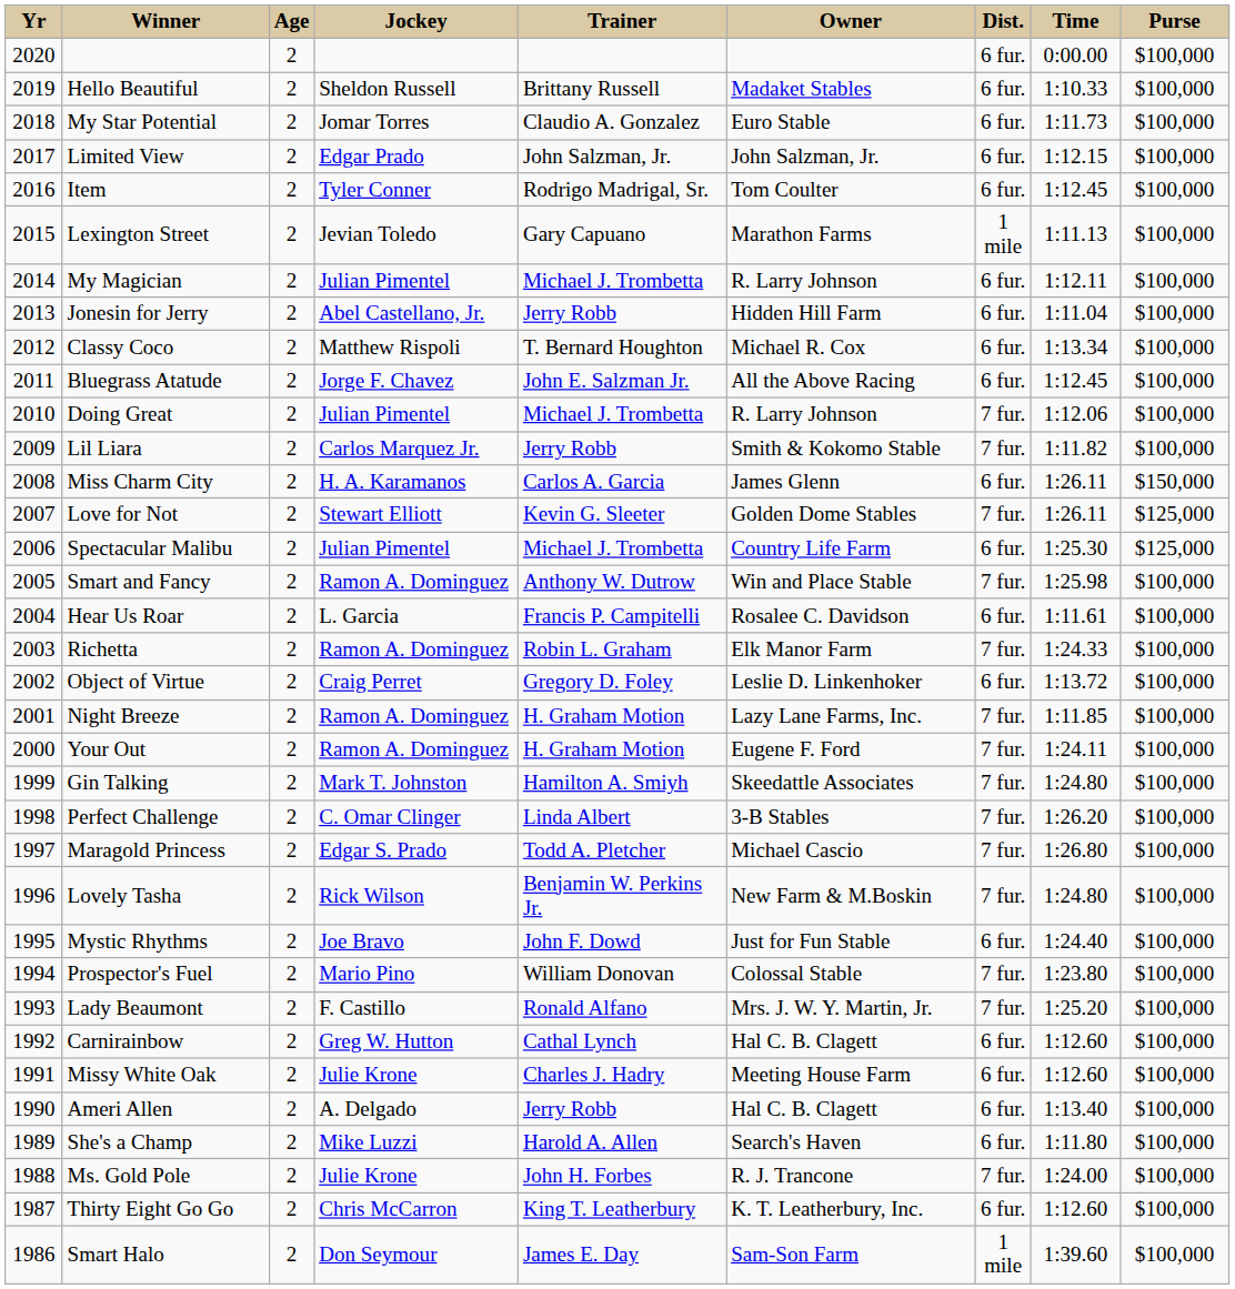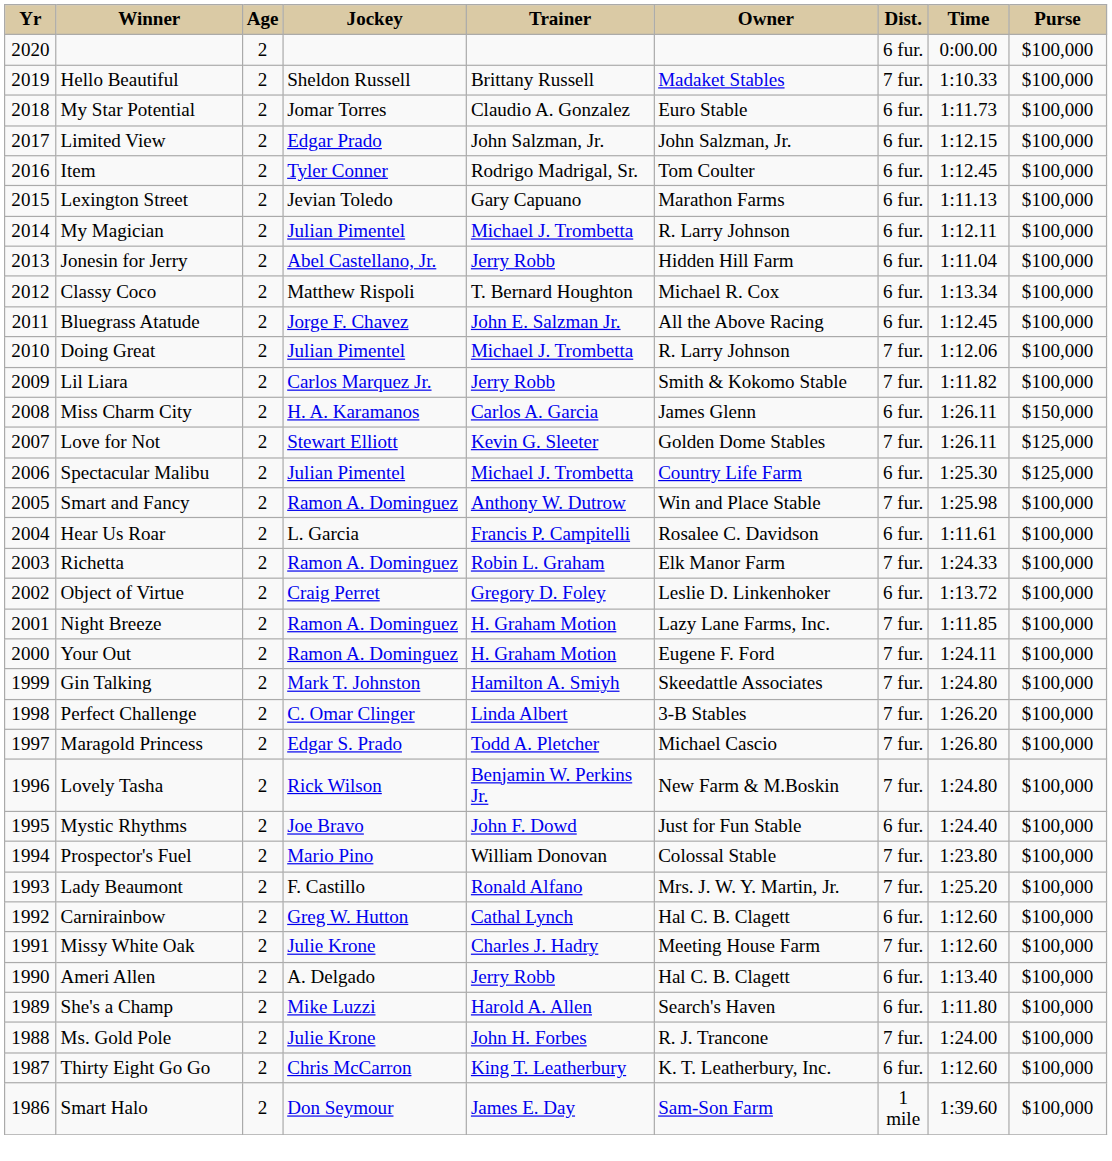 <table class="wikitable sortable">
 <tr>
 <th style="background-color:#DACAA5; width:36px">Yr<br></th>
 <th style="background-color:#DACAA5; width:149px">Winner<br></th>
 <th style="background-color:#DACAA5; width:20px">Age<br></th>
 <th style="background-color:#DACAA5; width:147px">Jockey<br></th>
 <th style="background-color:#DACAA5; width:150px">Trainer<br></th>
 <th style="background-color:#DACAA5; width:181px">Owner<br></th>
 <th style="background-color:#DACAA5; width:35px">Dist.<br></th>
 <th style="background-color:#DACAA5; width:60px">Time<br></th>
 <th style="background-color:#DACAA5; width:75px">Purse</th>
 </tr>
 <tr>
 <td align=center>2020</td>
 <td></td>
 <td align=center>2</td>
 <td></td>
 <td></td>
 <td></td>
 <td align=center>6 fur.</td>
 <td align=center>0:00.00</td>
 <td align=center>$100,000</td>
 </tr>
 <tr>
 <td align=center>2019</td>
 <td>Hello Beautiful</td>
 <td align=center>2</td>
 <td>Sheldon Russell</td>
 <td>Brittany Russell</td>
 <td><a href='#'>Madaket Stables</a></td>
-<td align=center>6 fur.</td>
+<td align=center>7 fur.</td>
 <td align=center>1:10.33</td>
 <td align=center>$100,000</td>
 </tr>
 <tr>
 <td align=center>2018</td>
 <td>My Star Potential</td>
 <td align=center>2</td>
 <td>Jomar Torres</td>
 <td>Claudio A. Gonzalez</td>
 <td>Euro Stable</td>
 <td align=center>6 fur.</td>
 <td align=center>1:11.73</td>
 <td align=center>$100,000</td>
 </tr>
 <tr>
 <td align=center>2017</td>
 <td>Limited View</td>
 <td align=center>2</td>
 <td><a href='#'>Edgar Prado</a></td>
 <td>John Salzman, Jr.</td>
 <td>John Salzman, Jr.</td>
 <td align=center>6 fur.</td>
 <td align=center>1:12.15</td>
 <td align=center>$100,000</td>
 </tr>
 <tr>
 <td align=center>2016</td>
 <td>Item</td>
 <td align=center>2</td>
 <td><a href='#'>Tyler Conner</a></td>
 <td>Rodrigo Madrigal, Sr.</td>
 <td>Tom Coulter</td>
 <td align=center>6 fur.</td>
 <td align=center>1:12.45</td>
 <td align=center>$100,000</td>
 </tr>
 <tr>
 <td align=center>2015</td>
 <td>Lexington Street</td>
 <td align=center>2</td>
 <td>Jevian Toledo</td>
 <td>Gary Capuano</td>
 <td>Marathon Farms</td>
-<td align=center>1 mile</td>
+<td align=center>6 fur.</td>
 <td align=center>1:11.13</td>
 <td align=center>$100,000</td>
 </tr>
 <tr>
 <td align=center>2014</td>
 <td>My Magician</td>
 <td align=center>2</td>
 <td><a href='#'>Julian Pimentel</a></td>
 <td><a href='#'>Michael J. Trombetta</a></td>
 <td>R. Larry Johnson</td>
 <td align=center>6 fur.</td>
 <td align=center>1:12.11</td>
 <td align=center>$100,000</td>
 </tr>
 <tr>
 <td align=center>2013</td>
 <td>Jonesin for Jerry</td>
 <td align=center>2</td>
 <td><a href='#'>Abel Castellano, Jr.</a></td>
 <td><a href='#'>Jerry Robb</a></td>
 <td>Hidden Hill Farm</td>
 <td align=center>6 fur.</td>
 <td align=center>1:11.04</td>
 <td align=center>$100,000</td>
 </tr>
 <tr>
 <td align=center>2012</td>
 <td>Classy Coco</td>
 <td align=center>2</td>
 <td>Matthew Rispoli</td>
 <td>T. Bernard Houghton</td>
 <td>Michael R. Cox</td>
 <td align=center>6 fur.</td>
 <td align=center>1:13.34</td>
 <td align=center>$100,000</td>
 </tr>
 <tr>
 <td align=center>2011</td>
 <td>Bluegrass Atatude</td>
 <td align=center>2</td>
 <td><a href='#'>Jorge F. Chavez</a></td>
 <td><a href='#'>John E. Salzman Jr.</a></td>
 <td>All the Above Racing</td>
 <td align=center>6 fur.</td>
 <td align=center>1:12.45</td>
 <td align=center>$100,000</td>
 </tr>
 <tr>
 <td align=center>2010</td>
 <td>Doing Great</td>
 <td align=center>2</td>
 <td><a href='#'>Julian Pimentel</a></td>
 <td><a href='#'>Michael J. Trombetta</a></td>
 <td>R. Larry Johnson</td>
 <td align=center>7 fur.</td>
 <td align=center>1:12.06</td>
 <td align=center>$100,000</td>
 </tr>
 <tr>
 <td align=center>2009</td>
 <td>Lil Liara</td>
 <td align=center>2</td>
 <td><a href='#'>Carlos Marquez Jr.</a></td>
 <td><a href='#'>Jerry Robb</a></td>
 <td>Smith & Kokomo Stable</td>
 <td align=center>7 fur.</td>
 <td align=center>1:11.82</td>
 <td align=center>$100,000</td>
 </tr>
 <tr>
 <td align=center>2008</td>
 <td>Miss Charm City</td>
 <td align=center>2</td>
 <td><a href='#'>H. A. Karamanos</a></td>
 <td><a href='#'>Carlos A. Garcia</a></td>
 <td>James Glenn</td>
 <td align=center>6 fur.</td>
 <td align=center>1:26.11</td>
 <td align=center>$150,000</td>
 </tr>
 <tr>
 <td align=center>2007</td>
 <td>Love for Not</td>
 <td align=center>2</td>
 <td><a href='#'>Stewart Elliott</a></td>
 <td><a href='#'>Kevin G. Sleeter</a></td>
 <td>Golden Dome Stables</td>
 <td align=center>7 fur.</td>
 <td align=center>1:26.11</td>
 <td align=center>$125,000</td>
 </tr>
 <tr>
 <td align=center>2006</td>
 <td>Spectacular Malibu</td>
 <td align=center>2</td>
 <td><a href='#'>Julian Pimentel</a></td>
 <td><a href='#'>Michael J. Trombetta</a></td>
 <td><a href='#'>Country Life Farm</a></td>
 <td align=center>6 fur.</td>
 <td align=center>1:25.30</td>
 <td align=center>$125,000</td>
 </tr>
 <tr>
 <td align=center>2005</td>
 <td>Smart and Fancy</td>
 <td align=center>2</td>
 <td><a href='#'>Ramon A. Dominguez</a></td>
 <td><a href='#'>Anthony W. Dutrow</a></td>
 <td>Win and Place Stable</td>
 <td align=center>7 fur.</td>
 <td align=center>1:25.98</td>
 <td align=center>$100,000</td>
 </tr>
 <tr>
 <td align=center>2004</td>
 <td>Hear Us Roar</td>
 <td align=center>2</td>
 <td>L. Garcia</td>
 <td><a href='#'>Francis P. Campitelli</a></td>
 <td>Rosalee C. Davidson</td>
 <td align=center>6 fur.</td>
 <td align=center>1:11.61</td>
 <td align=center>$100,000</td>
 </tr>
 <tr>
 <td align=center>2003</td>
 <td>Richetta</td>
 <td align=center>2</td>
 <td><a href='#'>Ramon A. Dominguez</a></td>
 <td><a href='#'>Robin L. Graham</a></td>
 <td>Elk Manor Farm</td>
 <td align=center>7 fur.</td>
 <td align=center>1:24.33</td>
 <td align=center>$100,000</td>
 </tr>
 <tr>
 <td align=center>2002</td>
 <td>Object of Virtue</td>
 <td align=center>2</td>
 <td><a href='#'>Craig Perret</a></td>
 <td><a href='#'>Gregory D. Foley</a></td>
 <td>Leslie D. Linkenhoker</td>
 <td align=center>6 fur.</td>
 <td align=center>1:13.72</td>
 <td align=center>$100,000</td>
 </tr>
 <tr>
 <td align=center>2001</td>
 <td>Night Breeze</td>
 <td align=center>2</td>
 <td><a href='#'>Ramon A. Dominguez</a></td>
 <td><a href='#'>H. Graham Motion</a></td>
 <td>Lazy  Lane Farms, Inc.</td>
 <td align=center>7 fur.</td>
 <td align=center>1:11.85</td>
 <td align=center>$100,000</td>
 </tr>
 <tr>
 <td align=center>2000</td>
 <td>Your Out</td>
 <td align=center>2</td>
 <td><a href='#'>Ramon A. Dominguez</a></td>
 <td><a href='#'>H. Graham Motion</a></td>
 <td>Eugene F. Ford</td>
 <td align=center>7 fur.</td>
 <td align=center>1:24.11</td>
 <td align=center>$100,000</td>
 </tr>
 <tr>
 <td align=center>1999</td>
 <td>Gin Talking</td>
 <td align=center>2</td>
 <td><a href='#'>Mark T. Johnston</a></td>
 <td><a href='#'>Hamilton A. Smiyh</a></td>
 <td>Skeedattle Associates</td>
 <td align=center>7 fur.</td>
 <td align=center>1:24.80</td>
 <td align=center>$100,000</td>
 </tr>
 <tr>
 <td align=center>1998</td>
 <td>Perfect Challenge</td>
 <td align=center>2</td>
 <td><a href='#'>C. Omar Clinger</a></td>
 <td><a href='#'>Linda Albert</a></td>
 <td>3-B Stables</td>
 <td align=center>7 fur.</td>
 <td align=center>1:26.20</td>
 <td align=center>$100,000</td>
 </tr>
 <tr>
 <td align=center>1997</td>
 <td>Maragold Princess</td>
 <td align=center>2</td>
 <td><a href='#'>Edgar S. Prado</a></td>
 <td><a href='#'>Todd A. Pletcher</a></td>
 <td>Michael Cascio</td>
 <td align=center>7 fur.</td>
 <td align=center>1:26.80</td>
 <td align=center>$100,000</td>
 </tr>
 <tr>
 <td align=center>1996</td>
 <td>Lovely Tasha</td>
 <td align=center>2</td>
 <td><a href='#'>Rick Wilson</a></td>
 <td><a href='#'>Benjamin W. Perkins Jr.</a></td>
 <td>New Farm & M.Boskin</td>
 <td align=center>7 fur.</td>
 <td align=center>1:24.80</td>
 <td align=center>$100,000</td>
 </tr>
 <tr>
 <td align=center>1995</td>
 <td>Mystic Rhythms</td>
 <td align=center>2</td>
 <td><a href='#'>Joe Bravo</a></td>
 <td><a href='#'>John F. Dowd</a></td>
 <td>Just for Fun Stable</td>
 <td align=center>6 fur.</td>
 <td align=center>1:24.40</td>
 <td align=center>$100,000</td>
 </tr>
 <tr>
 <td align=center>1994</td>
 <td>Prospector's Fuel</td>
 <td align=center>2</td>
 <td><a href='#'>Mario Pino</a></td>
 <td>William Donovan</td>
 <td>Colossal Stable</td>
 <td align=center>7 fur.</td>
 <td align=center>1:23.80</td>
 <td align=center>$100,000</td>
 </tr>
 <tr>
 <td align=center>1993</td>
 <td>Lady Beaumont</td>
 <td align=center>2</td>
 <td>F. Castillo</td>
 <td><a href='#'>Ronald Alfano</a></td>
 <td>Mrs. J. W. Y. Martin, Jr.</td>
 <td align=center>7 fur.</td>
 <td align=center>1:25.20</td>
 <td align=center>$100,000</td>
 </tr>
 <tr>
 <td align=center>1992</td>
 <td>Carnirainbow</td>
 <td align=center>2</td>
 <td><a href='#'>Greg W. Hutton</a></td>
 <td><a href='#'>Cathal Lynch</a></td>
 <td>Hal C. B. Clagett</td>
 <td align=center>6 fur.</td>
 <td align=center>1:12.60</td>
 <td align=center>$100,000</td>
 </tr>
 <tr>
 <td align=center>1991</td>
 <td>Missy White Oak</td>
 <td align=center>2</td>
 <td><a href='#'>Julie Krone</a></td>
 <td><a href='#'>Charles J. Hadry</a></td>
 <td>Meeting House Farm</td>
-<td align=center>6 fur.</td>
+<td align=center>7 fur.</td>
 <td align=center>1:12.60</td>
 <td align=center>$100,000</td>
 </tr>
 <tr>
 <td align=center>1990</td>
 <td>Ameri Allen</td>
 <td align=center>2</td>
 <td>A. Delgado</td>
 <td><a href='#'>Jerry Robb</a></td>
 <td>Hal C. B. Clagett</td>
 <td align=center>6 fur.</td>
 <td align=center>1:13.40</td>
 <td align=center>$100,000</td>
 </tr>
 <tr>
 <td align=center>1989</td>
 <td>She's a Champ</td>
 <td align=center>2</td>
 <td><a href='#'>Mike Luzzi</a></td>
 <td><a href='#'>Harold A. Allen</a></td>
 <td>Search's Haven</td>
 <td align=center>6 fur.</td>
 <td align=center>1:11.80</td>
 <td align=center>$100,000</td>
 </tr>
 <tr>
 <td align=center>1988</td>
 <td>Ms. Gold Pole</td>
 <td align=center>2</td>
 <td><a href='#'>Julie Krone</a></td>
 <td><a href='#'>John H. Forbes</a></td>
 <td>R. J. Trancone</td>
 <td align=center>7 fur.</td>
 <td align=center>1:24.00</td>
 <td align=center>$100,000</td>
 </tr>
 <tr>
 <td align=center>1987</td>
 <td>Thirty Eight Go Go</td>
 <td align=center>2</td>
 <td><a href='#'>Chris McCarron</a></td>
 <td><a href='#'>King T. Leatherbury</a></td>
 <td>K. T. Leatherbury, Inc.</td>
 <td align=center>6 fur.</td>
 <td align=center>1:12.60</td>
 <td align=center>$100,000</td>
 </tr>
 <tr>
 <td align=center>1986</td>
 <td>Smart Halo</td>
 <td align=center>2</td>
 <td><a href='#'>Don Seymour</a></td>
 <td><a href='#'>James E. Day</a></td>
 <td><a href='#'>Sam-Son Farm</a></td>
 <td align=center>1 mile</td>
 <td align=center>1:39.60</td>
 <td align=center>$100,000</td>
 </tr>
 <tr>
 </tr>
 </table>
